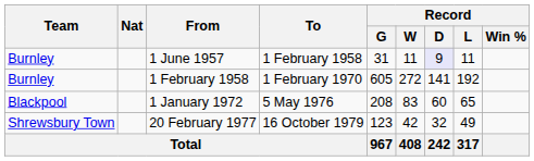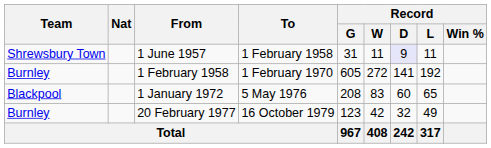 <table class="wikitable" style="text-align: center">
 <tr>
 <th rowspan="2">Team</th>
 <th rowspan="2">Nat</th>
 <th rowspan="2">From</th>
 <th rowspan="2">To</th>
 <th colspan="5">Record</th>
 </tr>
 <tr>
 <th>G</th>
 <th>W</th>
 <th>D</th>
 <th>L</th>
 <th>Win %</th>
 </tr>
 <tr>
-<td align=left><a href='#'>Burnley</a></td>
+<td align=left><a href='#'>Shrewsbury Town</a></td>
 <td></td>
 <td align=left>1 June 1957</td>
 <td align=left>1 February 1958</td>
 <td>31</td>
 <td>11</td>
 <td style="background: lavender;">9</td>
 <td>11</td>
 <td></td>
 </tr>
 <tr>
 <td align=left><a href='#'>Burnley</a></td>
 <td></td>
 <td align=left>1 February 1958</td>
 <td align=left>1 February 1970</td>
 <td>605</td>
 <td>272</td>
 <td>141</td>
 <td>192</td>
 <td></td>
 </tr>
 <tr>
 <td align=left><a href='#'>Blackpool</a></td>
 <td></td>
 <td align=left>1 January 1972</td>
 <td align=left>5 May 1976</td>
 <td>208</td>
 <td>83</td>
 <td>60</td>
 <td>65</td>
 <td></td>
 </tr>
 <tr>
-<td align=left><a href='#'>Shrewsbury Town</a></td>
+<td align=left><a href='#'>Burnley</a></td>
 <td></td>
 <td align=left>20 February 1977</td>
 <td align=left>16 October 1979</td>
 <td>123</td>
 <td>42</td>
 <td>32</td>
 <td>49</td>
 <td></td>
 </tr>
 <tr>
 <th colspan="4">Total</th>
 <th>967</th>
 <th>408</th>
 <th>242</th>
 <th>317</th>
 <th></th>
 </tr>
 </table>
